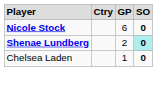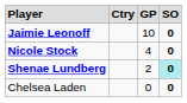 <table class="wikitable">
 <tr align="center" style="font-weight:bold; background-color:#dddddd;" |>
 <td align="left">Player</td>
 <td>Ctry</td>
 <td>GP</td>
 <td>SO</td>
 </tr>
 <tr align="center">
+<td align="left"><strong><a href='#'>Jaimie Leonoff</a></strong></td>
+<td></td>
+<td>10</td>
+<td><strong>0</strong></td>
+</tr>
+<tr align="center">
 <td align="left"><strong><a href='#'>Nicole Stock</a></strong></td>
 <td></td>
-<td>6</td>
+<td>4</td>
 <td><strong>0</strong></td>
 </tr>
 <tr align="center">
 <td align="left"><strong><a href='#'>Shenae Lundberg</a></strong></td>
 <td></td>
 <td>2</td>
 <td style="background: paleturquoise;"><strong>0</strong></td>
 </tr>
 <tr align="center">
 <td align="left">Chelsea Laden</td>
 <td></td>
-<td>1</td>
+<td>0</td>
 <td><strong>0</strong></td>
 </tr>
 </table>
